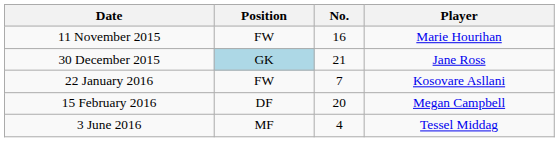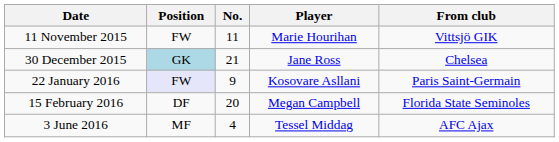 <table class="wikitable sortable" style="width:90%; text-align:center; font-size:85%; text-align:centre;">
 <tr>
 <th><strong>Date</strong></th>
 <th><strong>Position</strong></th>
 <th><strong>No.</strong></th>
 <th><strong>Player</strong></th>
+<th><strong>From club</strong></th>
 </tr>
 <tr>
 <td>11 November 2015</td>
 <td>FW</td>
-<td>16</td>
+<td>11</td>
 <td> <a href='#'>Marie Hourihan</a></td>
+<td> <a href='#'>Vittsjö GIK</a></td>
 </tr>
 <tr>
 <td>30 December 2015</td>
 <td style="background: lightblue;">GK</td>
 <td>21</td>
 <td> <a href='#'>Jane Ross</a></td>
+<td> <a href='#'>Chelsea</a></td>
 </tr>
 <tr>
 <td>22 January 2016</td>
-<td>FW</td>
-<td>7</td>
+<td style="background: lavender;">FW</td>
+<td>9</td>
 <td> <a href='#'>Kosovare Asllani</a></td>
+<td> <a href='#'>Paris Saint-Germain</a></td>
 </tr>
 <tr>
 <td>15 February 2016</td>
 <td>DF</td>
 <td>20</td>
 <td> <a href='#'>Megan Campbell</a></td>
+<td> <a href='#'>Florida State Seminoles</a></td>
 </tr>
 <tr>
 <td>3 June 2016</td>
 <td>MF</td>
 <td>4</td>
 <td> <a href='#'>Tessel Middag</a></td>
+<td> <a href='#'>AFC Ajax</a></td>
 </tr>
 </table>
